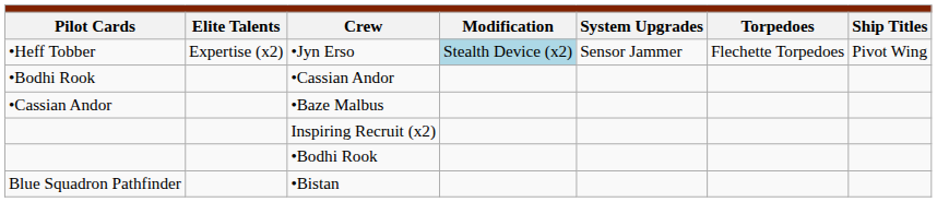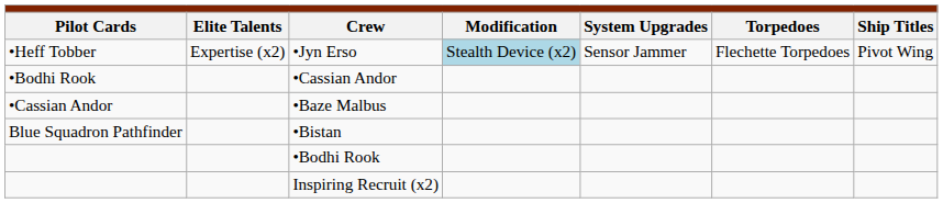 <table class="wikitable">
 <tr style="background:#802200;">
 <td colspan="7"></td>
 </tr>
 <tr style="background:#f0f0f0;">
 <th>Pilot Cards</th>
 <th>Elite Talents</th>
 <th>Crew</th>
 <th>Modification</th>
 <th>System Upgrades</th>
 <th>Torpedoes</th>
 <th>Ship Titles</th>
 </tr>
 <tr>
 <td>•Heff Tobber</td>
 <td>Expertise (x2)</td>
 <td>•Jyn Erso</td>
 <td style="background: lightblue;">Stealth Device (x2)</td>
 <td>Sensor Jammer</td>
 <td>Flechette Torpedoes</td>
 <td>Pivot Wing</td>
 </tr>
 <tr>
 <td>•Bodhi Rook</td>
 <td></td>
 <td>•Cassian Andor</td>
 <td></td>
 <td></td>
 <td></td>
 <td></td>
 </tr>
 <tr>
 <td>•Cassian Andor</td>
 <td></td>
 <td>•Baze Malbus</td>
 <td></td>
 <td></td>
 <td></td>
 <td></td>
 </tr>
 <tr>
+<td>Blue Squadron Pathfinder</td>
 <td></td>
-<td></td>
-<td>Inspiring Recruit (x2)</td>
+<td>•Bistan</td>
 <td></td>
 <td></td>
 <td></td>
 <td></td>
 </tr>
 <tr>
 <td></td>
 <td></td>
 <td>•Bodhi Rook</td>
 <td></td>
 <td></td>
 <td></td>
 <td></td>
 </tr>
 <tr>
-<td>Blue Squadron Pathfinder</td>
 <td></td>
-<td>•Bistan</td>
+<td></td>
+<td>Inspiring Recruit (x2)</td>
 <td></td>
 <td></td>
 <td></td>
 <td></td>
 </tr>
 </table>
